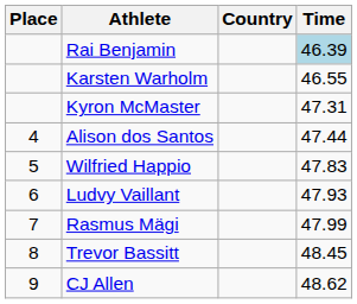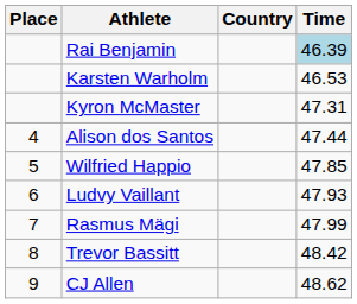 <table class="wikitable">
 <tr>
 <th>Place</th>
 <th>Athlete</th>
 <th>Country</th>
 <th>Time</th>
 </tr>
 <tr>
 <td align=center></td>
 <td><a href='#'>Rai Benjamin</a></td>
 <td></td>
 <td style="background: lightblue;">46.39</td>
 </tr>
 <tr>
 <td align=center></td>
 <td><a href='#'>Karsten Warholm</a></td>
 <td></td>
-<td>46.55</td>
+<td>46.53</td>
 </tr>
 <tr>
 <td align=center></td>
 <td><a href='#'>Kyron McMaster</a></td>
 <td></td>
 <td>47.31</td>
 </tr>
 <tr>
 <td align=center>4</td>
 <td><a href='#'>Alison dos Santos</a></td>
 <td></td>
 <td>47.44</td>
 </tr>
 <tr>
 <td align=center>5</td>
 <td><a href='#'>Wilfried Happio</a></td>
 <td></td>
-<td>47.83</td>
+<td>47.85</td>
 </tr>
 <tr>
 <td align=center>6</td>
 <td><a href='#'>Ludvy Vaillant</a></td>
 <td></td>
 <td>47.93</td>
 </tr>
 <tr>
 <td align=center>7</td>
 <td><a href='#'>Rasmus Mägi</a></td>
 <td></td>
 <td>47.99</td>
 </tr>
 <tr>
 <td align=center>8</td>
 <td><a href='#'>Trevor Bassitt</a></td>
 <td></td>
-<td>48.45</td>
+<td>48.42</td>
 </tr>
 <tr>
 <td align=center>9</td>
 <td><a href='#'>CJ Allen</a></td>
 <td></td>
 <td>48.62</td>
 </tr>
 </table>
